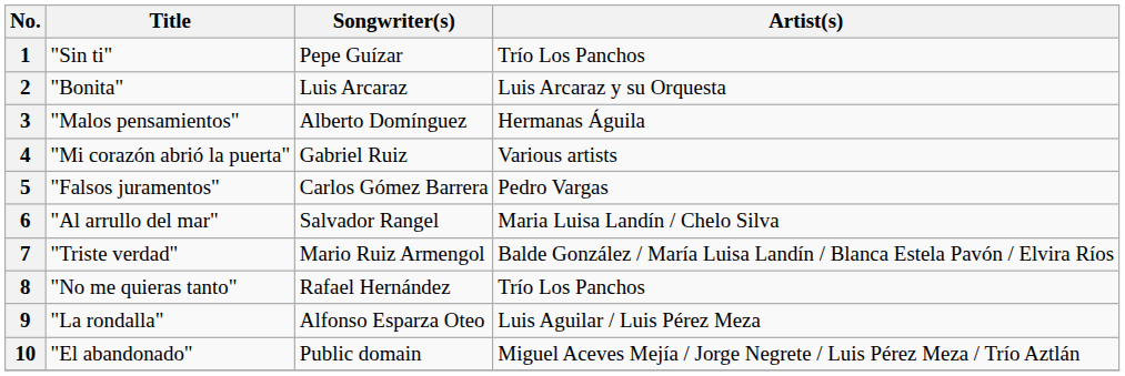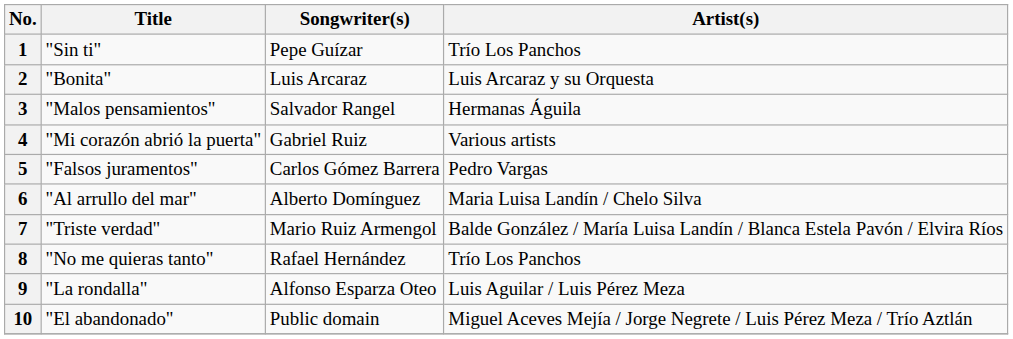 <table class="wikitable sortable" style="text-align: left">
 <tr>
 <th scope="col">No.</th>
 <th scope="col">Title</th>
 <th scope="col">Songwriter(s)</th>
 <th scope="col">Artist(s)</th>
 </tr>
 <tr>
 <th scope="row">1</th>
 <td>"Sin ti"</td>
 <td>Pepe Guízar</td>
 <td>Trío Los Panchos</td>
 </tr>
 <tr>
 <th scope="row">2</th>
 <td>"Bonita"</td>
 <td>Luis Arcaraz</td>
 <td>Luis Arcaraz y su Orquesta</td>
 </tr>
 <tr>
 <th scope="row">3</th>
 <td>"Malos pensamientos"</td>
-<td>Alberto Domínguez</td>
+<td>Salvador Rangel</td>
 <td>Hermanas Águila</td>
 </tr>
 <tr>
 <th scope="row">4</th>
 <td>"Mi corazón abrió la puerta"</td>
 <td>Gabriel Ruiz</td>
 <td>Various artists</td>
 </tr>
 <tr>
 <th scope="row">5</th>
 <td>"Falsos juramentos"</td>
 <td>Carlos Gómez Barrera</td>
 <td>Pedro Vargas</td>
 </tr>
 <tr>
 <th scope="row">6</th>
 <td>"Al arrullo del mar"</td>
-<td>Salvador Rangel</td>
+<td>Alberto Domínguez</td>
 <td>Maria Luisa Landín / Chelo Silva</td>
 </tr>
 <tr>
 <th scope="row">7</th>
 <td>"Triste verdad"</td>
 <td>Mario Ruiz Armengol</td>
 <td>Balde González / María Luisa Landín / Blanca Estela Pavón / Elvira Ríos</td>
 </tr>
 <tr>
 <th scope="row">8</th>
 <td>"No me quieras tanto"</td>
 <td>Rafael Hernández</td>
 <td>Trío Los Panchos</td>
 </tr>
 <tr>
 <th scope="row">9</th>
 <td>"La rondalla"</td>
 <td>Alfonso Esparza Oteo</td>
 <td>Luis Aguilar / Luis Pérez Meza</td>
 </tr>
 <tr>
 <th scope="row">10</th>
 <td>"El abandonado"</td>
 <td>Public domain</td>
 <td>Miguel Aceves Mejía / Jorge Negrete / Luis Pérez Meza / Trío Aztlán</td>
 </tr>
 <tr>
 </tr>
 </table>
